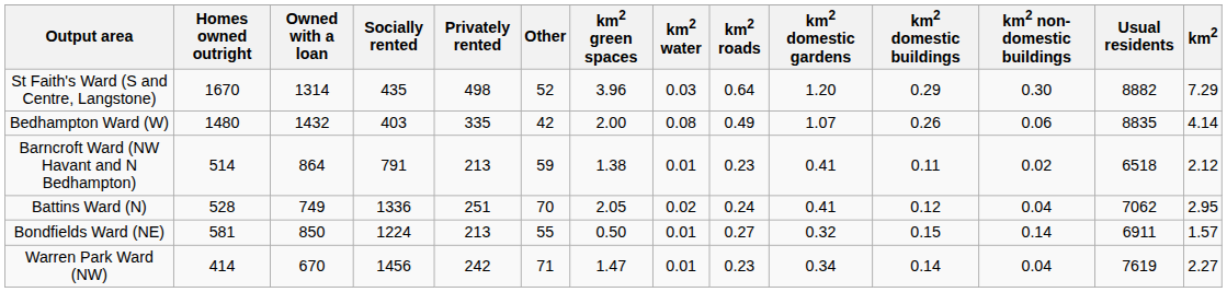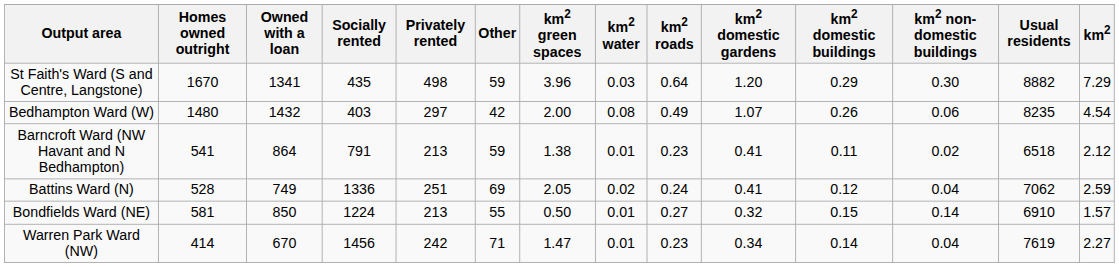 <table class="wikitable">
 <tr>
 </tr>
 <tr>
 <th>Output area</th>
 <th>Homes owned outright</th>
 <th>Owned with a loan</th>
 <th>Socially rented</th>
 <th>Privately rented</th>
 <th>Other</th>
 <th>km<sup>2</sup> green spaces</th>
 <th>km<sup>2</sup> water</th>
 <th>km<sup>2</sup> roads</th>
 <th>km<sup>2</sup> domestic gardens</th>
 <th>km<sup>2</sup> domestic buildings</th>
 <th>km<sup>2</sup> non-domestic buildings</th>
 <th>Usual residents</th>
 <th>km<sup>2</sup></th>
 </tr>
 <tr align=center>
 <td>St Faith's Ward (S and Centre, Langstone)</td>
 <td>1670</td>
-<td>1314</td>
+<td>1341</td>
 <td>435</td>
 <td>498</td>
-<td>52</td>
+<td>59</td>
 <td>3.96</td>
 <td>0.03</td>
 <td>0.64</td>
 <td>1.20</td>
 <td>0.29</td>
 <td>0.30</td>
 <td>8882</td>
 <td>7.29</td>
 </tr>
 <tr align=center>
 <td>Bedhampton Ward (W)</td>
 <td>1480</td>
 <td>1432</td>
 <td>403</td>
-<td>335</td>
+<td>297</td>
 <td>42</td>
 <td>2.00</td>
 <td>0.08</td>
 <td>0.49</td>
 <td>1.07</td>
 <td>0.26</td>
 <td>0.06</td>
-<td>8835</td>
-<td>4.14</td>
+<td>8235</td>
+<td>4.54</td>
 </tr>
 <tr align=center>
 <td>Barncroft Ward (NW Havant and N Bedhampton)</td>
-<td>514</td>
+<td>541</td>
 <td>864</td>
 <td>791</td>
 <td>213</td>
 <td>59</td>
 <td>1.38</td>
 <td>0.01</td>
 <td>0.23</td>
 <td>0.41</td>
 <td>0.11</td>
 <td>0.02</td>
 <td>6518</td>
 <td>2.12</td>
 </tr>
 <tr align=center>
 <td>Battins Ward (N)</td>
 <td>528</td>
 <td>749</td>
 <td>1336</td>
 <td>251</td>
-<td>70</td>
+<td>69</td>
 <td>2.05</td>
 <td>0.02</td>
 <td>0.24</td>
 <td>0.41</td>
 <td>0.12</td>
 <td>0.04</td>
 <td>7062</td>
-<td>2.95</td>
+<td>2.59</td>
 </tr>
 <tr align=center>
 <td>Bondfields Ward (NE)</td>
 <td>581</td>
 <td>850</td>
 <td>1224</td>
 <td>213</td>
 <td>55</td>
 <td>0.50</td>
 <td>0.01</td>
 <td>0.27</td>
 <td>0.32</td>
 <td>0.15</td>
 <td>0.14</td>
-<td>6911</td>
+<td>6910</td>
 <td>1.57</td>
 </tr>
 <tr align=center>
 <td>Warren Park Ward (NW)</td>
 <td>414</td>
 <td>670</td>
 <td>1456</td>
 <td>242</td>
 <td>71</td>
 <td>1.47</td>
 <td>0.01</td>
 <td>0.23</td>
 <td>0.34</td>
 <td>0.14</td>
 <td>0.04</td>
 <td>7619</td>
 <td>2.27</td>
 </tr>
 </table>
